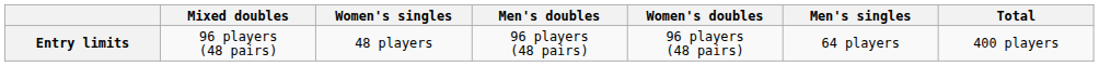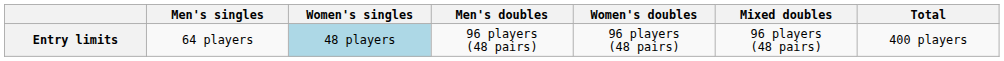 <table class="wikitable" style="text-align:center">
 <tr>
 <th width="150"></th>
-<th width="150">Mixed doubles</th>
+<th width="150">Men's singles</th>
 <th width="150">Women's singles</th>
 <th width="150">Men's doubles</th>
 <th width="150">Women's doubles</th>
-<th width="150">Men's singles</th>
+<th width="150">Mixed doubles</th>
 <th width="150">Total</th>
 </tr>
 <tr>
 <th>Entry limits</th>
-<td>96 players <br> (48 pairs)</td>
-<td>48 players</td>
+<td>64 players</td>
+<td style="background: lightblue;">48 players</td>
 <td>96 players <br> (48 pairs)</td>
 <td>96 players <br> (48 pairs)</td>
-<td>64 players</td>
+<td>96 players <br> (48 pairs)</td>
 <td>400 players</td>
 </tr>
 </table>
